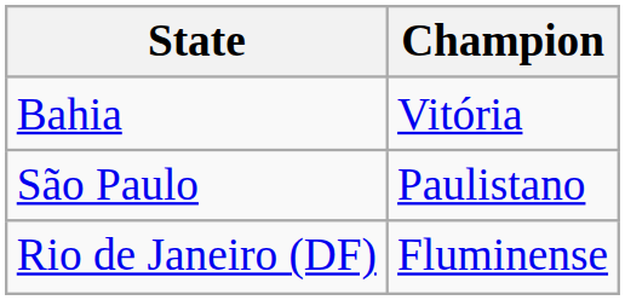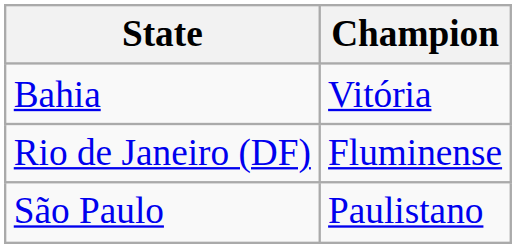 <table class="wikitable">
 <tr>
 <th>State</th>
 <th>Champion</th>
 </tr>
 <tr>
 <td><a href='#'>Bahia</a></td>
 <td><a href='#'>Vitória</a></td>
 </tr>
 <tr>
+<td><a href='#'>Rio de Janeiro (DF)</a></td>
+<td><a href='#'>Fluminense</a></td>
+</tr>
+<tr>
 <td><a href='#'>São Paulo</a></td>
 <td><a href='#'>Paulistano</a></td>
 </tr>
-<tr>
-<td><a href='#'>Rio de Janeiro (DF)</a></td>
-<td><a href='#'>Fluminense</a></td>
-</tr>
 </table>
